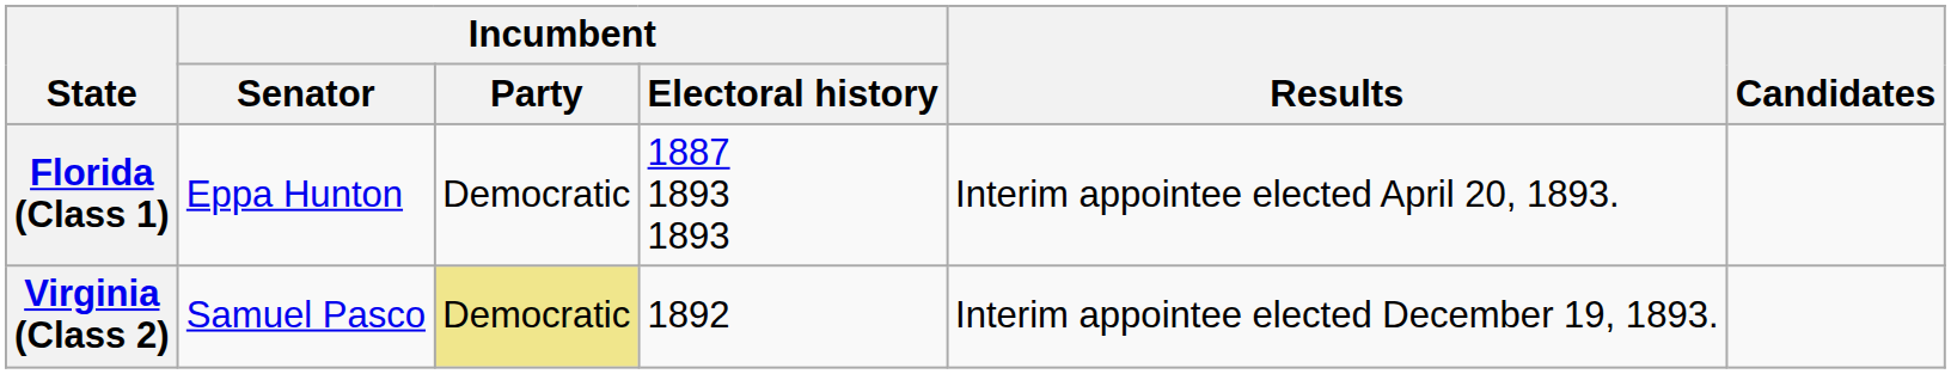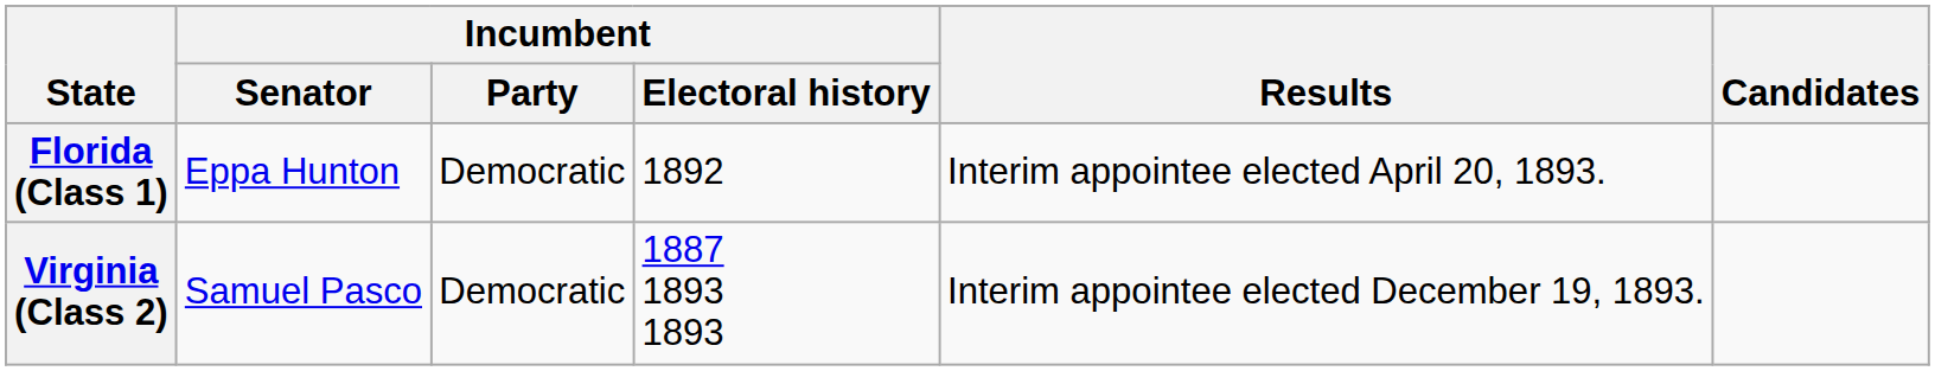 <table class=wikitable>
 <tr valign=bottom>
 <th rowspan=2>State</th>
 <th colspan=3>Incumbent</th>
 <th rowspan=2>Results</th>
 <th rowspan=2>Candidates</th>
 </tr>
 <tr valign=bottom>
 <th>Senator</th>
 <th>Party</th>
 <th>Electoral history</th>
 </tr>
 <tr>
 <th><a href='#'>Florida</a><br>(Class 1)</th>
 <td><a href='#'>Eppa Hunton</a></td>
 <td>Democratic</td>
-<td><a href='#'>1887</a><br>1893 <br>1893 </td>
+<td>1892 </td>
 <td>Interim appointee elected April 20, 1893.</td>
 <td nowrap></td>
 </tr>
 <tr>
 <th><a href='#'>Virginia</a><br>(Class 2)</th>
 <td><a href='#'>Samuel Pasco</a></td>
-<td style="background: khaki;">Democratic</td>
-<td>1892 </td>
+<td>Democratic</td>
+<td><a href='#'>1887</a><br>1893 <br>1893 </td>
 <td>Interim appointee elected December 19, 1893.</td>
 <td nowrap></td>
 </tr>
 </table>
